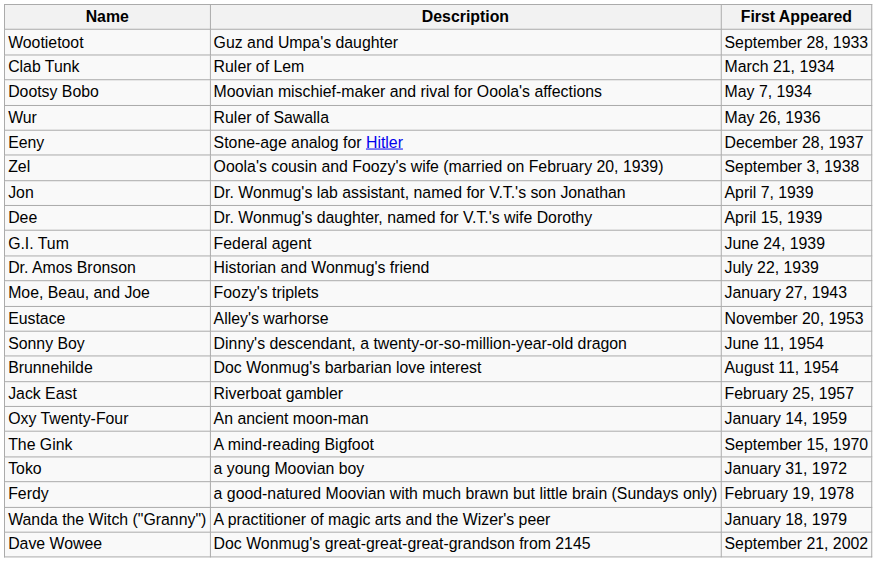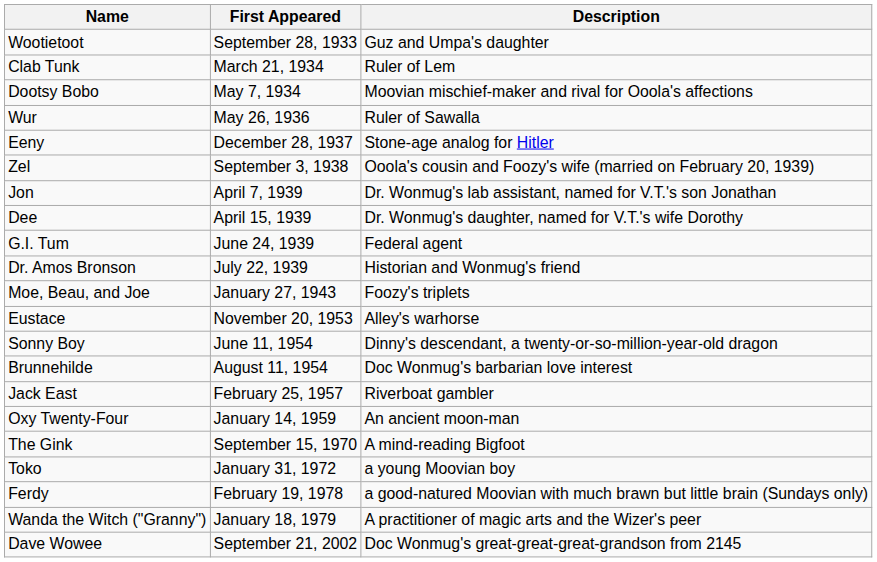 <table class="wikitable">
 <tr>
 <th>Name</th>
+<th>First Appeared</th>
 <th>Description</th>
-<th>First Appeared</th>
 </tr>
 <tr>
 <td>Wootietoot</td>
+<td>September 28, 1933</td>
 <td>Guz and Umpa's daughter</td>
-<td>September 28, 1933</td>
 </tr>
 <tr>
 <td>Clab Tunk</td>
+<td>March 21, 1934</td>
 <td>Ruler of Lem</td>
-<td>March 21, 1934</td>
 </tr>
 <tr>
 <td>Dootsy Bobo</td>
+<td>May 7, 1934</td>
 <td>Moovian mischief-maker and rival for Ooola's affections</td>
-<td>May 7, 1934</td>
 </tr>
 <tr>
 <td>Wur</td>
+<td>May 26, 1936</td>
 <td>Ruler of Sawalla</td>
-<td>May 26, 1936</td>
 </tr>
 <tr>
 <td>Eeny</td>
+<td>December 28, 1937</td>
 <td>Stone-age analog for <a href='#'>Hitler</a></td>
-<td>December 28, 1937</td>
 </tr>
 <tr>
 <td>Zel</td>
+<td>September 3, 1938</td>
 <td>Ooola's cousin and Foozy's wife (married on February 20, 1939)</td>
-<td>September 3, 1938</td>
 </tr>
 <tr>
 <td>Jon</td>
+<td>April 7, 1939</td>
 <td>Dr. Wonmug's lab assistant, named for V.T.'s son Jonathan</td>
-<td>April 7, 1939</td>
 </tr>
 <tr>
 <td>Dee</td>
+<td>April 15, 1939</td>
 <td>Dr. Wonmug's daughter, named for V.T.'s wife Dorothy</td>
-<td>April 15, 1939</td>
 </tr>
 <tr>
 <td>G.I. Tum</td>
+<td>June 24, 1939</td>
 <td>Federal agent</td>
-<td>June 24, 1939</td>
 </tr>
 <tr>
 <td>Dr. Amos Bronson</td>
+<td>July 22, 1939</td>
 <td>Historian and Wonmug's friend</td>
-<td>July 22, 1939</td>
 </tr>
 <tr>
 <td>Moe, Beau, and Joe</td>
+<td>January 27, 1943</td>
 <td>Foozy's triplets</td>
-<td>January 27, 1943</td>
 </tr>
 <tr>
 <td>Eustace</td>
+<td>November 20, 1953</td>
 <td>Alley's warhorse</td>
-<td>November 20, 1953</td>
 </tr>
 <tr>
 <td>Sonny Boy</td>
+<td>June 11, 1954</td>
 <td>Dinny's descendant, a twenty-or-so-million-year-old dragon</td>
-<td>June 11, 1954</td>
 </tr>
 <tr>
 <td>Brunnehilde</td>
+<td>August 11, 1954</td>
 <td>Doc Wonmug's barbarian love interest</td>
-<td>August 11, 1954</td>
 </tr>
 <tr>
 <td>Jack East</td>
+<td>February 25, 1957</td>
 <td>Riverboat gambler</td>
-<td>February 25, 1957</td>
 </tr>
 <tr>
 <td>Oxy Twenty-Four</td>
+<td>January 14, 1959</td>
 <td>An ancient moon-man</td>
-<td>January 14, 1959</td>
 </tr>
 <tr>
 <td>The Gink</td>
+<td>September 15, 1970</td>
 <td>A mind-reading Bigfoot</td>
-<td>September 15, 1970</td>
 </tr>
 <tr>
 <td>Toko</td>
+<td>January 31, 1972</td>
 <td>a young Moovian boy</td>
-<td>January 31, 1972</td>
 </tr>
 <tr>
 <td>Ferdy</td>
+<td>February 19, 1978</td>
 <td>a good-natured Moovian with much brawn but little brain (Sundays only)</td>
-<td>February 19, 1978</td>
 </tr>
 <tr>
 <td>Wanda the Witch ("Granny")</td>
+<td>January 18, 1979</td>
 <td>A practitioner of magic arts and the Wizer's peer</td>
-<td>January 18, 1979</td>
 </tr>
 <tr>
 <td>Dave Wowee</td>
+<td>September 21, 2002</td>
 <td>Doc Wonmug's great-great-great-grandson from 2145</td>
-<td>September 21, 2002</td>
 </tr>
 </table>
